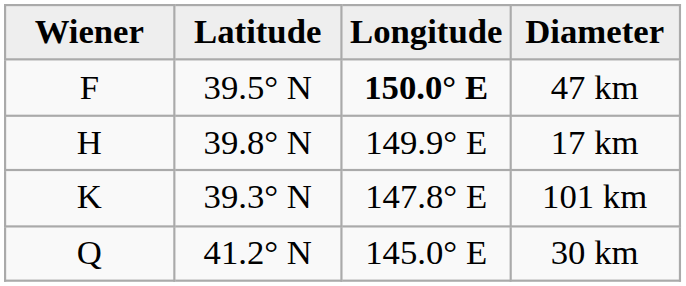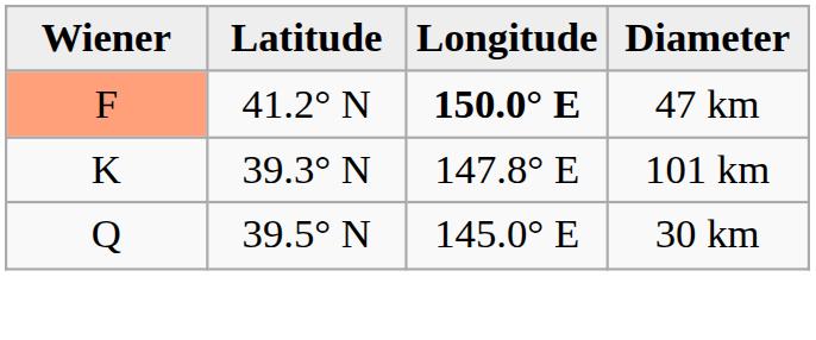 <table class="wikitable">
 <tr>
 <th width="25%" style="background:#eeeeee;">Wiener</th>
 <th width="25%" style="background:#eeeeee;">Latitude</th>
 <th width="25%" style="background:#eeeeee;">Longitude</th>
 <th width="25%" style="background:#eeeeee;">Diameter</th>
 </tr>
 <tr>
-<td align="center">F</td>
-<td align="center">39.5° N</td>
+<td align="center" style="background: lightsalmon;">F</td>
+<td align="center">41.2° N</td>
 <td align="center"><strong>150.0° E</strong></td>
 <td align="center">47 km</td>
-</tr>
-<tr>
-<td align="center">H</td>
-<td align="center">39.8° N</td>
-<td align="center">149.9° E</td>
-<td align="center">17 km</td>
 </tr>
 <tr>
 <td align="center">K</td>
 <td align="center">39.3° N</td>
 <td align="center">147.8° E</td>
 <td align="center">101 km</td>
 </tr>
 <tr>
 <td align="center">Q</td>
-<td align="center">41.2° N</td>
+<td align="center">39.5° N</td>
 <td align="center">145.0° E</td>
 <td align="center">30 km</td>
 </tr>
 </table>
